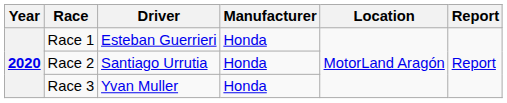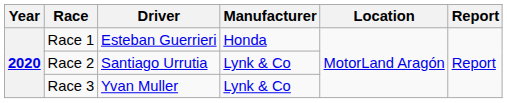 <table class="wikitable" style="font-size: 95%;">
 <tr>
 <th>Year</th>
 <th>Race</th>
 <th>Driver</th>
 <th>Manufacturer</th>
 <th>Location</th>
 <th>Report</th>
 </tr>
 <tr>
 <th rowspan=3><a href='#'>2020</a></th>
 <td>Race 1</td>
 <td> <a href='#'>Esteban Guerrieri</a></td>
 <td> <a href='#'>Honda</a></td>
 <td rowspan=3><a href='#'>MotorLand Aragón</a></td>
 <td rowspan=3><a href='#'>Report</a></td>
 </tr>
 <tr>
 <td>Race 2</td>
 <td> <a href='#'>Santiago Urrutia</a></td>
-<td> <a href='#'>Honda</a></td>
+<td> <a href='#'>Lynk & Co</a></td>
 </tr>
 <tr>
 <td>Race 3</td>
 <td> <a href='#'>Yvan Muller</a></td>
-<td> <a href='#'>Honda</a></td>
+<td> <a href='#'>Lynk & Co</a></td>
 </tr>
 </table>
